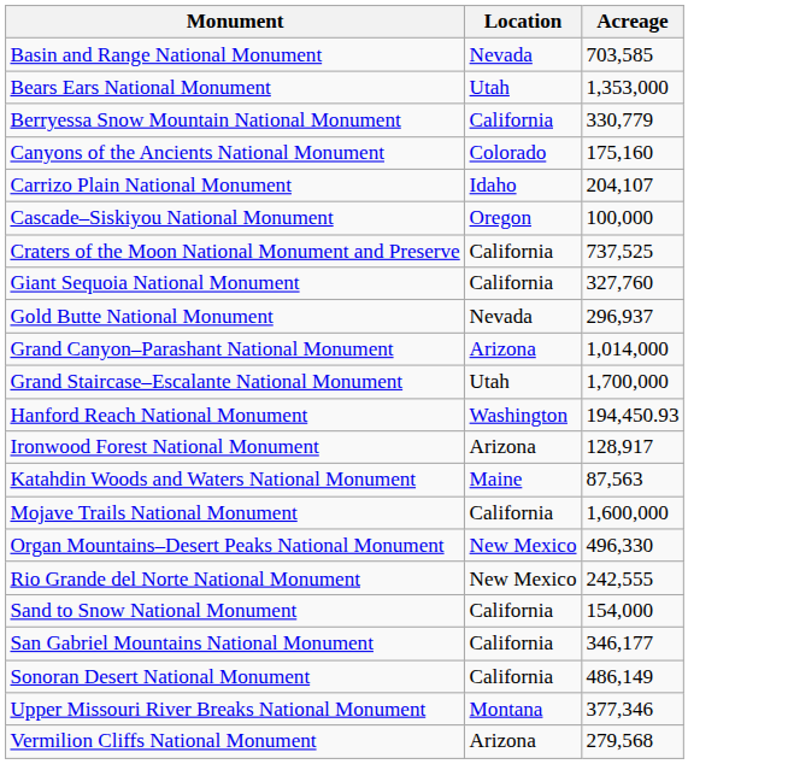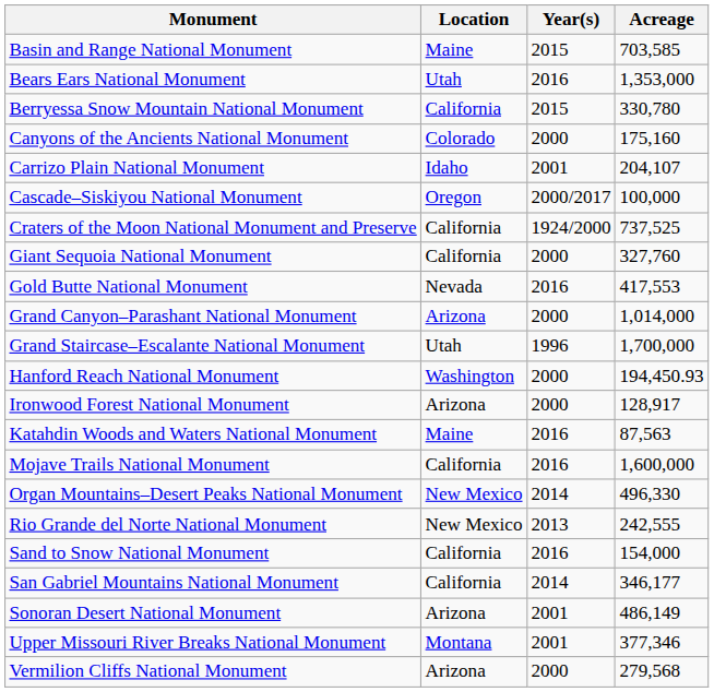 <table class="wikitable sortable">
 <tr>
 <th>Monument</th>
 <th>Location</th>
+<th>Year(s)</th>
 <th>Acreage</th>
 </tr>
 <tr>
 <td><a href='#'>Basin and Range National Monument</a></td>
-<td><a href='#'>Nevada</a></td>
+<td><a href='#'>Maine</a></td>
+<td>2015</td>
 <td>703,585</td>
 </tr>
 <tr>
 <td><a href='#'>Bears Ears National Monument</a></td>
 <td><a href='#'>Utah</a></td>
+<td>2016</td>
 <td>1,353,000</td>
 </tr>
 <tr>
 <td><a href='#'>Berryessa Snow Mountain National Monument</a></td>
 <td><a href='#'>California</a></td>
-<td>330,779</td>
+<td>2015</td>
+<td>330,780</td>
 </tr>
 <tr>
 <td><a href='#'>Canyons of the Ancients National Monument</a></td>
 <td><a href='#'>Colorado</a></td>
+<td>2000</td>
 <td>175,160</td>
 </tr>
 <tr>
 <td><a href='#'>Carrizo Plain National Monument</a></td>
 <td><a href='#'>Idaho</a></td>
+<td>2001</td>
 <td>204,107</td>
 </tr>
 <tr>
 <td><a href='#'>Cascade–Siskiyou National Monument</a></td>
 <td><a href='#'>Oregon</a></td>
+<td>2000/2017</td>
 <td>100,000</td>
 </tr>
 <tr>
 <td><a href='#'>Craters of the Moon National Monument and Preserve</a></td>
 <td>California</td>
+<td>1924/2000</td>
 <td>737,525</td>
 </tr>
 <tr>
 <td><a href='#'>Giant Sequoia National Monument</a></td>
 <td>California</td>
+<td>2000</td>
 <td>327,760</td>
 </tr>
 <tr>
 <td><a href='#'>Gold Butte National Monument</a></td>
 <td>Nevada</td>
-<td>296,937</td>
+<td>2016</td>
+<td>417,553</td>
 </tr>
 <tr>
 <td><a href='#'>Grand Canyon–Parashant National Monument</a></td>
 <td><a href='#'>Arizona</a></td>
+<td>2000</td>
 <td>1,014,000</td>
 </tr>
 <tr>
 <td><a href='#'>Grand Staircase–Escalante National Monument</a></td>
 <td>Utah</td>
+<td>1996</td>
 <td>1,700,000</td>
 </tr>
 <tr>
 <td><a href='#'>Hanford Reach National Monument</a></td>
 <td><a href='#'>Washington</a></td>
+<td>2000</td>
 <td>194,450.93</td>
 </tr>
 <tr>
 <td><a href='#'>Ironwood Forest National Monument</a></td>
 <td>Arizona</td>
+<td>2000</td>
 <td>128,917</td>
 </tr>
 <tr>
 <td><a href='#'>Katahdin Woods and Waters National Monument</a></td>
 <td><a href='#'>Maine</a></td>
+<td>2016</td>
 <td>87,563</td>
 </tr>
 <tr>
 <td><a href='#'>Mojave Trails National Monument</a></td>
 <td>California</td>
+<td>2016</td>
 <td>1,600,000</td>
 </tr>
 <tr>
 <td><a href='#'>Organ Mountains–Desert Peaks National Monument</a></td>
 <td><a href='#'>New Mexico</a></td>
+<td>2014</td>
 <td>496,330</td>
 </tr>
 <tr>
 <td><a href='#'>Rio Grande del Norte National Monument</a></td>
 <td>New Mexico</td>
+<td>2013</td>
 <td>242,555</td>
 </tr>
 <tr>
 <td><a href='#'>Sand to Snow National Monument</a></td>
 <td>California</td>
+<td>2016</td>
 <td>154,000</td>
 </tr>
 <tr>
 <td><a href='#'>San Gabriel Mountains National Monument</a></td>
 <td>California</td>
+<td>2014</td>
 <td>346,177</td>
 </tr>
 <tr>
 <td><a href='#'>Sonoran Desert National Monument</a></td>
-<td>California</td>
+<td>Arizona</td>
+<td>2001</td>
 <td>486,149</td>
 </tr>
 <tr>
 <td><a href='#'>Upper Missouri River Breaks National Monument</a></td>
 <td><a href='#'>Montana</a></td>
+<td>2001</td>
 <td>377,346</td>
 </tr>
 <tr>
 <td><a href='#'>Vermilion Cliffs National Monument</a></td>
 <td>Arizona</td>
+<td>2000</td>
 <td>279,568</td>
 </tr>
 </table>
